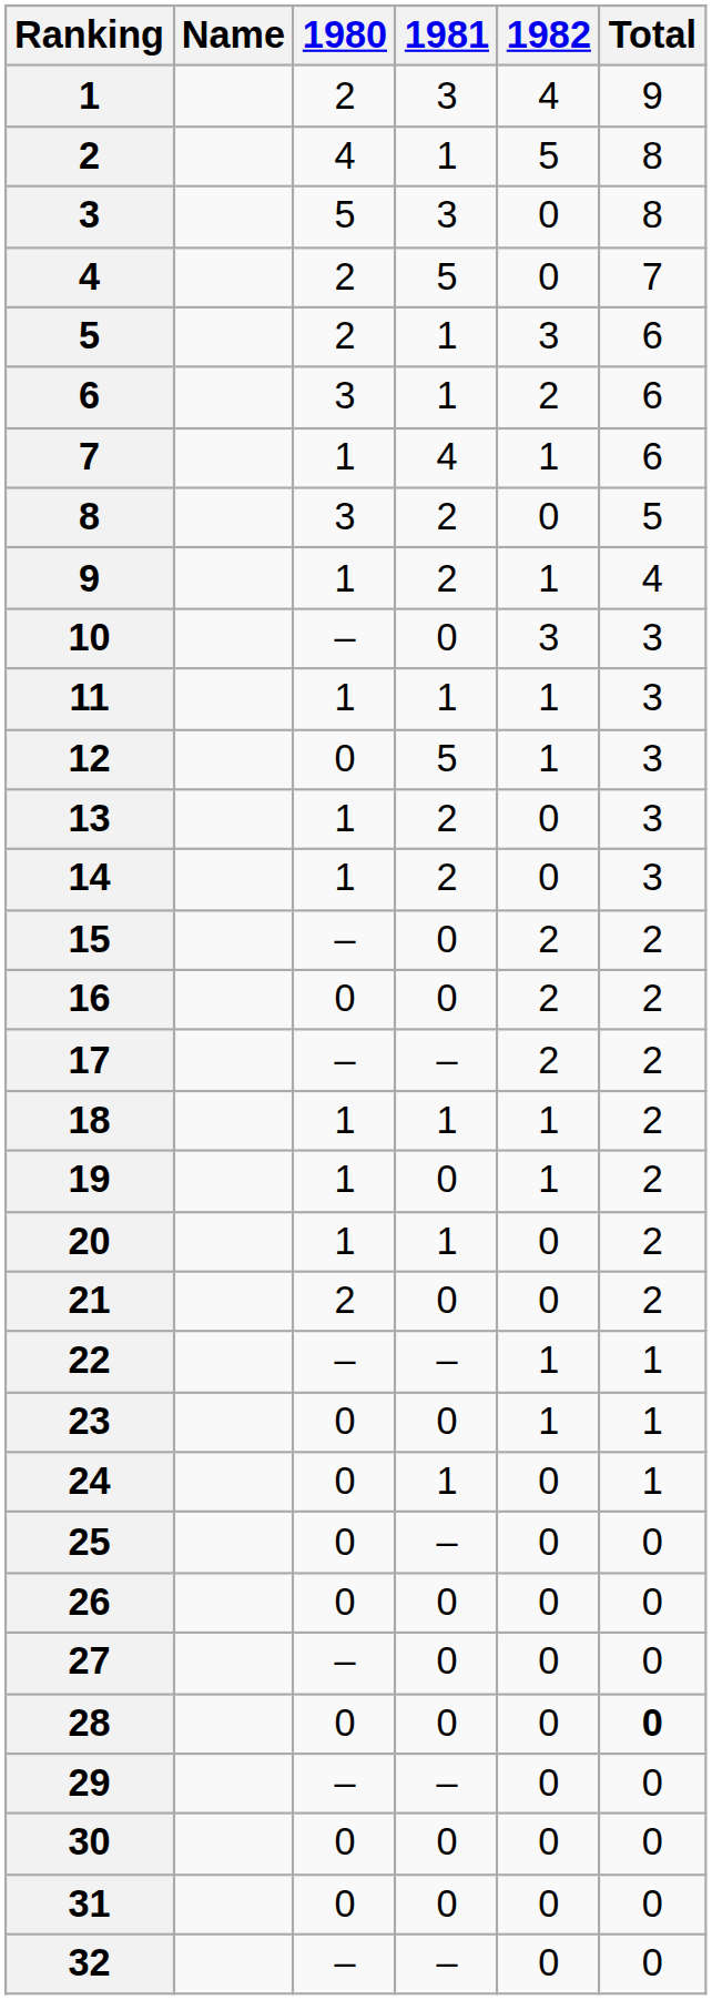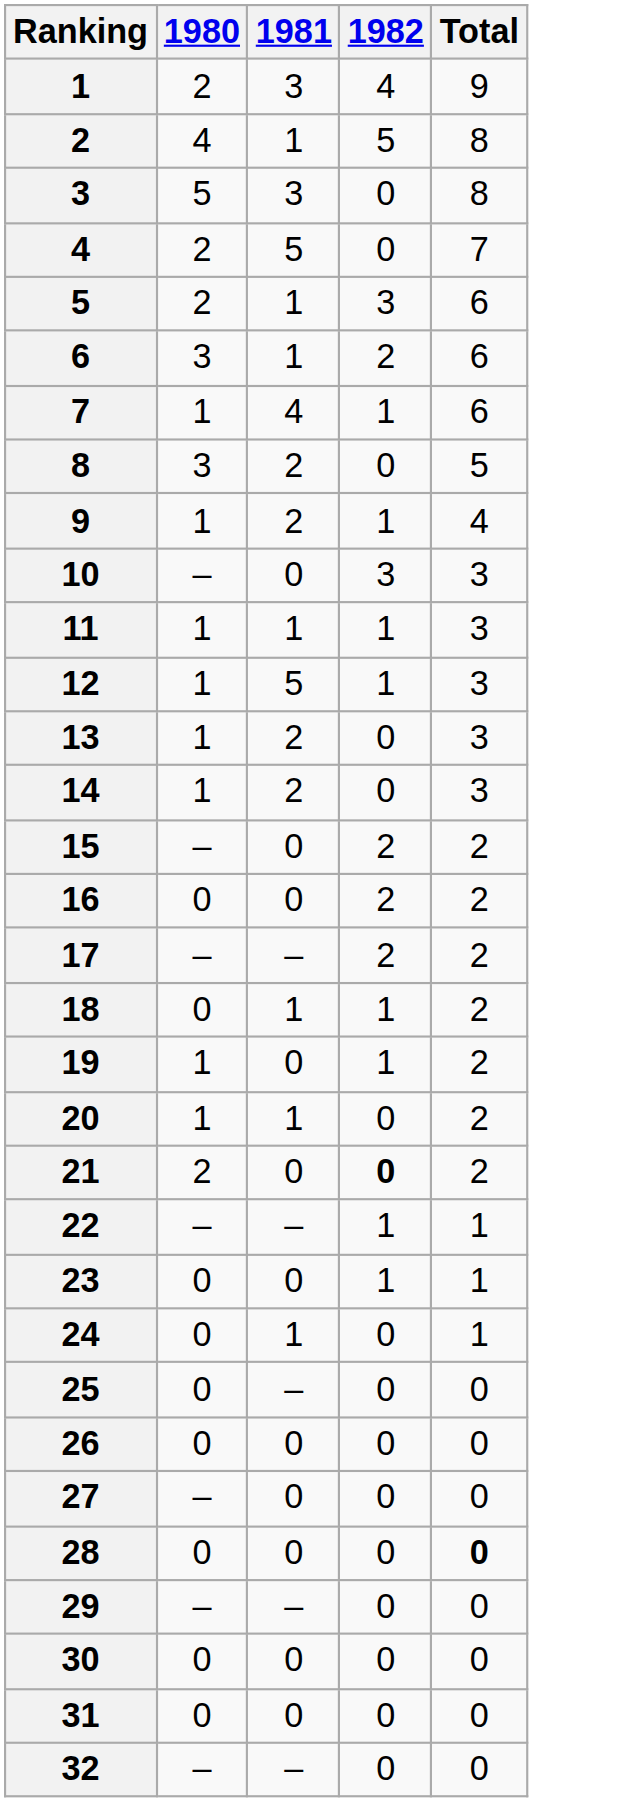 <table class="wikitable sortable" style="text-align:center">
 <tr>
 <th scope=col>Ranking</th>
-<th scope=col>Name</th>
 <th scope=col><a href='#'>1980</a></th>
 <th scope=col><a href='#'>1981</a></th>
 <th scope=col><a href='#'>1982</a></th>
 <th scope=col>Total</th>
 </tr>
 <tr>
 <th scope=row>1</th>
-<td data-sort-value="Reardon, Ray" align=left></td>
 <td>2</td>
 <td>3</td>
 <td>4</td>
 <td>9</td>
 </tr>
 <tr>
 <th scope=row>2</th>
-<td data-sort-value="Higgins, Alex" align=left></td>
 <td>4</td>
 <td>1</td>
 <td>5</td>
 <td>8</td>
 </tr>
 <tr>
 <th scope=row>3</th>
-<td data-sort-value="Thorburn, Cliff" align=left></td>
 <td>5</td>
 <td>3</td>
 <td>0</td>
 <td>8</td>
 </tr>
 <tr>
 <th scope=row>4</th>
-<td data-sort-value="Davis, Steve" align=left></td>
 <td>2</td>
 <td>5</td>
 <td>0</td>
 <td>7</td>
 </tr>
 <tr>
 <th scope=row>5</th>
-<td data-sort-value="Charlton, Eddie" align=left></td>
 <td>2</td>
 <td>1</td>
 <td>3</td>
 <td>6</td>
 </tr>
 <tr>
 <th scope=row>6</th>
-<td data-sort-value="Stevens, Kirk" align=left></td>
 <td>3</td>
 <td>1</td>
 <td>2</td>
 <td>6</td>
 </tr>
 <tr>
 <th scope=row>7</th>
-<td data-sort-value="Mountjoy, Doug" align=left></td>
 <td>1</td>
 <td>4</td>
 <td>1</td>
 <td>6</td>
 </tr>
 <tr>
 <th scope=row>8</th>
-<td data-sort-value="Taylor, David" align=left></td>
 <td>3</td>
 <td>2</td>
 <td>0</td>
 <td>5</td>
 </tr>
 <tr>
 <th scope=row>9</th>
-<td data-sort-value="Werbeniuk, Bill" align=left></td>
 <td>1</td>
 <td>2</td>
 <td>1</td>
 <td>4</td>
 </tr>
 <tr>
 <th scope=row>10</th>
-<td data-sort-value="White, Jimmy" align=left></td>
 <td>–</td>
 <td>0</td>
 <td>3</td>
 <td>3</td>
 </tr>
 <tr>
 <th scope=row>11</th>
-<td data-sort-value="Mans, Perrie" align=left></td>
 <td>1</td>
 <td>1</td>
 <td>1</td>
 <td>3</td>
 </tr>
 <tr>
 <th scope=row>12</th>
-<td data-sort-value="Spencer, John" align=left></td>
-<td>0</td>
+<td>1</td>
 <td>5</td>
 <td>1</td>
 <td>3</td>
 </tr>
 <tr>
 <th scope=row>13</th>
-<td data-sort-value="Taylor, Dennis" align=left></td>
 <td>1</td>
 <td>2</td>
 <td>0</td>
 <td>3</td>
 </tr>
 <tr>
 <th scope=row>14</th>
-<td data-sort-value="Griffiths, Tery" align=left></td>
 <td>1</td>
 <td>2</td>
 <td>0</td>
 <td>3</td>
 </tr>
 <tr>
 <th scope=row>15</th>
-<td data-sort-value="Knowles, Tony" align=left></td>
 <td>–</td>
 <td>0</td>
 <td>2</td>
 <td>2</td>
 </tr>
 <tr>
 <th scope=row>16</th>
-<td data-sort-value="Thorne, Willie" align=left></td>
 <td>0</td>
 <td>0</td>
 <td>2</td>
 <td>2</td>
 </tr>
 <tr>
 <th scope=row>17</th>
-<td data-sort-value="Francisco, Silvino" align=left></td>
 <td>–</td>
 <td>–</td>
 <td>2</td>
 <td>2</td>
 </tr>
 <tr>
 <th scope=row>18</th>
-<td data-sort-value="Miles, Graham" align=left></td>
-<td>1</td>
+<td>0</td>
 <td>1</td>
 <td>1</td>
 <td>2</td>
 </tr>
 <tr>
 <th scope=row>19</th>
-<td data-sort-value="Virgo, John" align=left></td>
 <td>1</td>
 <td>0</td>
 <td>1</td>
 <td>2</td>
 </tr>
 <tr>
 <th scope=row>20</th>
-<td data-sort-value="Davis, Fred" align=left></td>
 <td>1</td>
 <td>1</td>
 <td>0</td>
 <td>2</td>
 </tr>
 <tr>
 <th scope=row>21</th>
-<td data-sort-value="Wych, Jim" align=left></td>
 <td>2</td>
 <td>0</td>
-<td>0</td>
+<td><strong>0</strong></td>
 <td>2</td>
 </tr>
 <tr>
 <th scope=row>22</th>
-<td data-sort-value="Reynolds, Dean" align=left></td>
 <td>–</td>
 <td>–</td>
 <td>1</td>
 <td>1</td>
 </tr>
 <tr>
 <th scope=row>23</th>
-<td data-sort-value="Fagan, Patsy" align=left></td>
 <td>0</td>
 <td>0</td>
 <td>1</td>
 <td>1</td>
 </tr>
 <tr>
 <th scope=row>24</th>
-<td data-sort-value="Meo, Tony" align=left></td>
 <td>0</td>
 <td>1</td>
 <td>0</td>
 <td>1</td>
 </tr>
 <tr>
 <th scope=row>25</th>
-<td data-sort-value="Bear, John" align=left></td>
 <td>0</td>
 <td>–</td>
 <td>0</td>
 <td>0</td>
 </tr>
 <tr>
 <th scope=row>26</th>
-<td data-sort-value="Wilson, Cliff" align=left></td>
 <td>0</td>
 <td>0</td>
 <td>0</td>
 <td>0</td>
 </tr>
 <tr>
 <th scope=row>27</th>
-<td data-sort-value="Martin, Dave" align=left></td>
 <td>–</td>
 <td>0</td>
 <td>0</td>
 <td>0</td>
 </tr>
 <tr>
 <th scope=row>28</th>
-<td data-sort-value="Meadowcroft, Jim" align=left></td>
 <td>0</td>
 <td>0</td>
 <td>0</td>
 <td><strong>0</strong></td>
 </tr>
 <tr>
 <th scope=row>29</th>
-<td data-sort-value="Donnelly, Jim" align=left></td>
 <td>–</td>
 <td>–</td>
 <td>0</td>
 <td>0</td>
 </tr>
 <tr>
 <th scope=row>30</th>
-<td data-sort-value="Dunning, John" align=left></td>
 <td>0</td>
 <td>0</td>
 <td>0</td>
 <td>0</td>
 </tr>
 <tr>
 <th scope=row>31</th>
-<td data-sort-value="Hallett, Mike" align=left></td>
 <td>0</td>
 <td>0</td>
 <td>0</td>
 <td>0</td>
 </tr>
 <tr>
 <th scope=row>32</th>
-<td data-sort-value="Fitzmaurice, Jack" align=left></td>
 <td>–</td>
 <td>–</td>
 <td>0</td>
 <td>0</td>
 </tr>
 </table>
